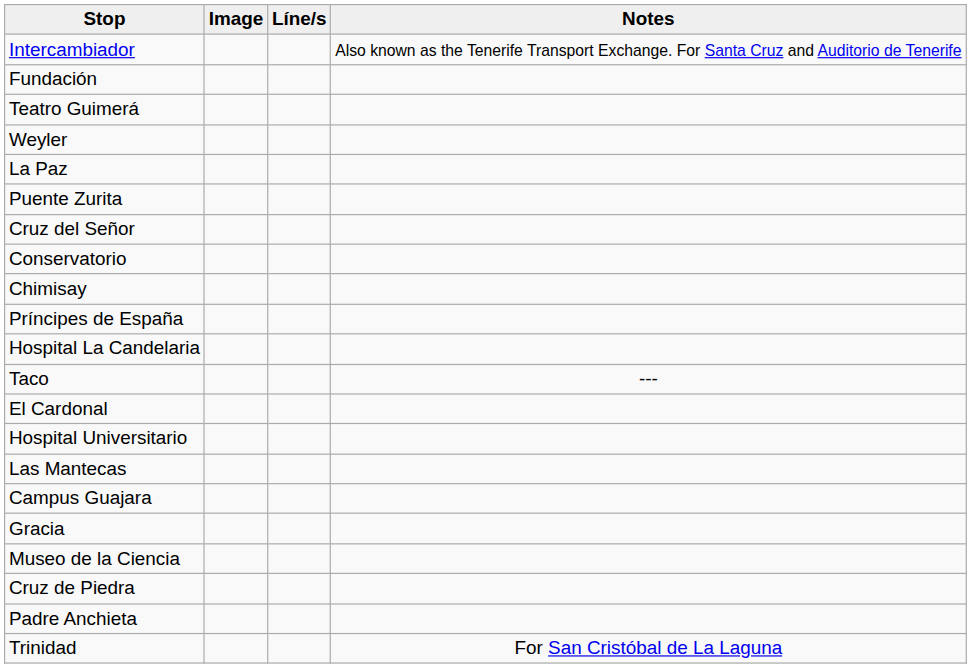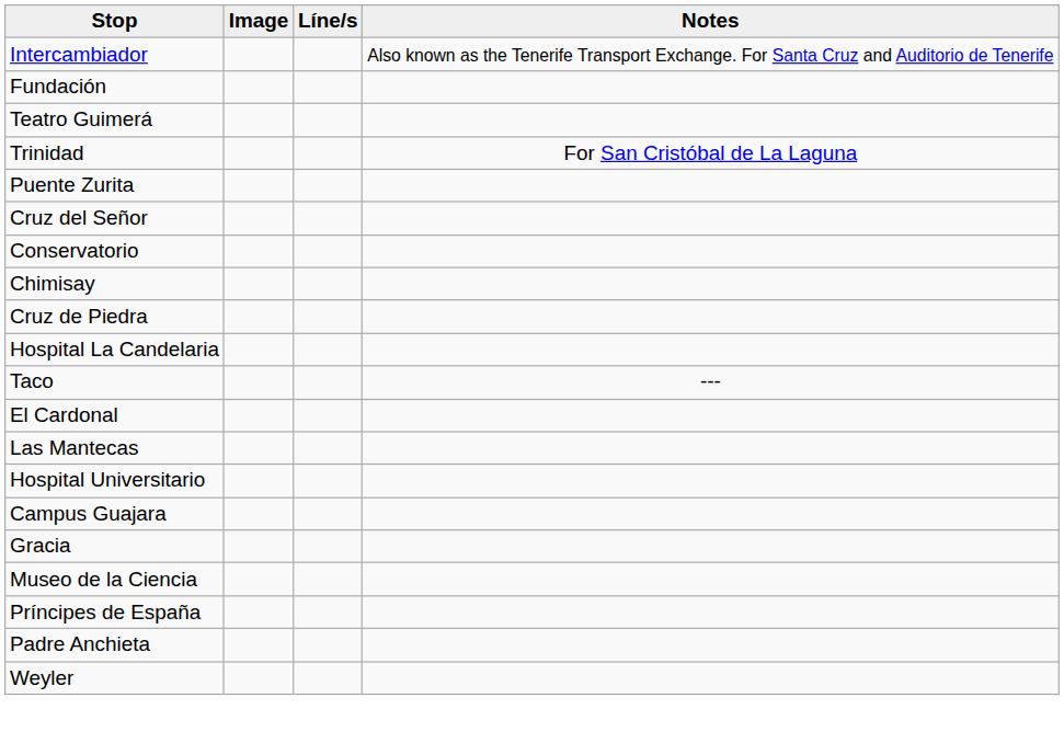 <table class="wikitable">
 <tr>
 <th style="background:#efefef;">Stop</th>
 <th style="background:#efefef;">Image</th>
 <th style="background:#efefef;">Líne/s</th>
 <th style="background:#efefef;">Notes</th>
 </tr>
 <tr>
 <td align="left"><a href='#'>Intercambiador</a></td>
 <td align="center"></td>
 <td align="center"></td>
 <td align="center"><small>Also known as the Tenerife Transport Exchange. For <a href='#'>Santa Cruz</a> and <a href='#'>Auditorio de Tenerife</a></small></td>
 </tr>
 <tr>
 <td align="left">Fundación</td>
 <td align="center"></td>
 <td align="center"></td>
 <td align="center"></td>
 </tr>
 <tr>
 <td align="left">Teatro Guimerá</td>
 <td align="center"></td>
 <td align="center"></td>
 <td align="center"></td>
 </tr>
 <tr>
-<td align="left">Weyler</td>
+<td align="left">Trinidad</td>
 <td align="center"></td>
 <td align="center"></td>
-<td align="center"></td>
-</tr>
-<tr>
-<td align="left">La Paz</td>
-<td align="center"></td>
-<td align="center"></td>
-<td align="center"></td>
+<td align="center">For <a href='#'>San Cristóbal de La Laguna</a></td>
 </tr>
 <tr>
 <td align="left">Puente Zurita</td>
 <td align="center"></td>
 <td align="center"></td>
 <td align="center"></td>
 </tr>
 <tr>
 <td align="left">Cruz del Señor</td>
 <td align="center"></td>
 <td align="center"></td>
 <td align="center"></td>
 </tr>
 <tr>
 <td align="left">Conservatorio</td>
 <td align="center"></td>
 <td align="center"></td>
 <td align="center"></td>
 </tr>
 <tr>
 <td align="left">Chimisay</td>
 <td align="center"></td>
 <td align="center"></td>
 <td align="center"></td>
 </tr>
 <tr>
-<td align="left">Príncipes de España</td>
+<td align="left">Cruz de Piedra</td>
 <td align="center"></td>
 <td align="center"></td>
 <td align="center"></td>
 </tr>
 <tr>
 <td align="left">Hospital La Candelaria</td>
 <td align="center"></td>
 <td align="center"></td>
 <td align="center"></td>
 </tr>
 <tr>
 <td align="left">Taco</td>
 <td align="center"></td>
 <td align="center"></td>
 <td align="center">---</td>
 </tr>
 <tr>
 <td align="left">El Cardonal</td>
 <td align="center"></td>
 <td align="center"> </td>
 <td align="center"></td>
 </tr>
 <tr>
+<td align="left">Las Mantecas</td>
+<td align="center"></td>
+<td align="center"></td>
+<td align="center"></td>
+</tr>
+<tr>
 <td align="left">Hospital Universitario</td>
 <td align="center"></td>
 <td align="center"> </td>
 <td align="right"></td>
-</tr>
-<tr>
-<td align="left">Las Mantecas</td>
-<td align="center"></td>
-<td align="center"></td>
-<td align="center"></td>
 </tr>
 <tr>
 <td align="left">Campus Guajara</td>
 <td align="center"></td>
 <td align="center"></td>
 <td align="center"></td>
 </tr>
 <tr>
 <td align="left">Gracia</td>
 <td align="center"></td>
 <td align="center"></td>
 <td align="center"></td>
 </tr>
 <tr>
 <td align="left">Museo de la Ciencia</td>
 <td align="center"></td>
 <td align="center"></td>
 <td align="center"></td>
 </tr>
 <tr>
-<td align="left">Cruz de Piedra</td>
+<td align="left">Príncipes de España</td>
 <td align="center"></td>
 <td align="center"></td>
 <td align="center"></td>
 </tr>
 <tr>
 <td align="left">Padre Anchieta</td>
 <td align="center"></td>
 <td align="center"></td>
 <td align="center"></td>
 </tr>
 <tr>
-<td align="left">Trinidad</td>
+<td align="left">Weyler</td>
 <td align="center"></td>
 <td align="center"></td>
-<td align="center">For <a href='#'>San Cristóbal de La Laguna</a></td>
+<td align="center"></td>
 </tr>
 </table>
